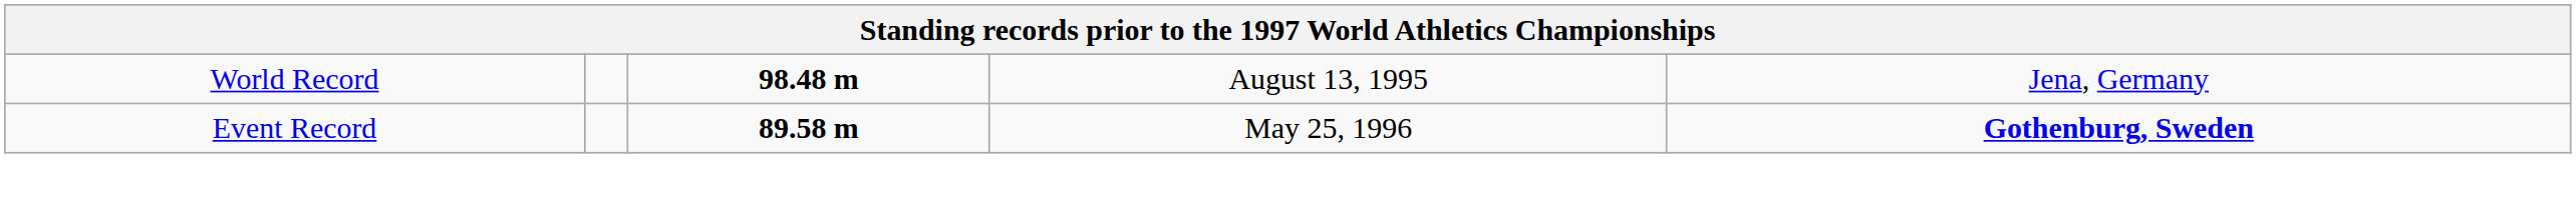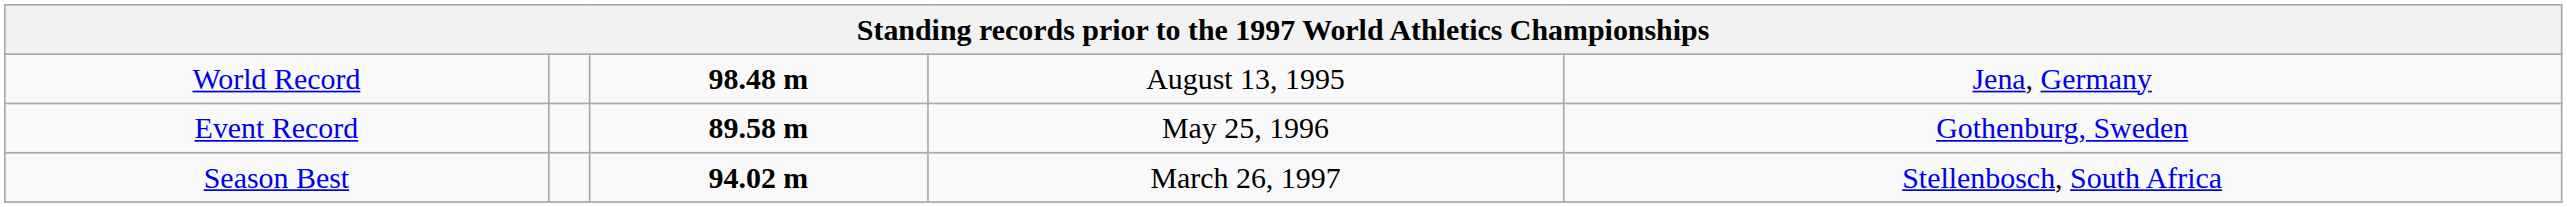 <table class="wikitable" style=" text-align:center; font-size:110%;" width="95%">
 <tr>
 <th colspan="5">Standing records prior to the 1997 World Athletics Championships</th>
 </tr>
 <tr>
 <td><a href='#'>World Record</a></td>
 <td></td>
 <td><strong>98.48 m </strong></td>
 <td>August 13, 1995</td>
 <td> <a href='#'>Jena</a>, <a href='#'>Germany</a></td>
 </tr>
 <tr>
 <td><a href='#'>Event Record</a></td>
 <td></td>
 <td><strong>89.58 m </strong></td>
 <td>May 25, 1996</td>
-<td><strong> <a href='#'>Gothenburg, Sweden</a></strong></td>
+<td> <a href='#'>Gothenburg, Sweden</a></td>
+</tr>
+<tr>
+<td><a href='#'>Season Best</a></td>
+<td></td>
+<td><strong>94.02 m </strong></td>
+<td>March 26, 1997</td>
+<td> <a href='#'>Stellenbosch</a>, <a href='#'>South Africa</a></td>
 </tr>
 </table>
